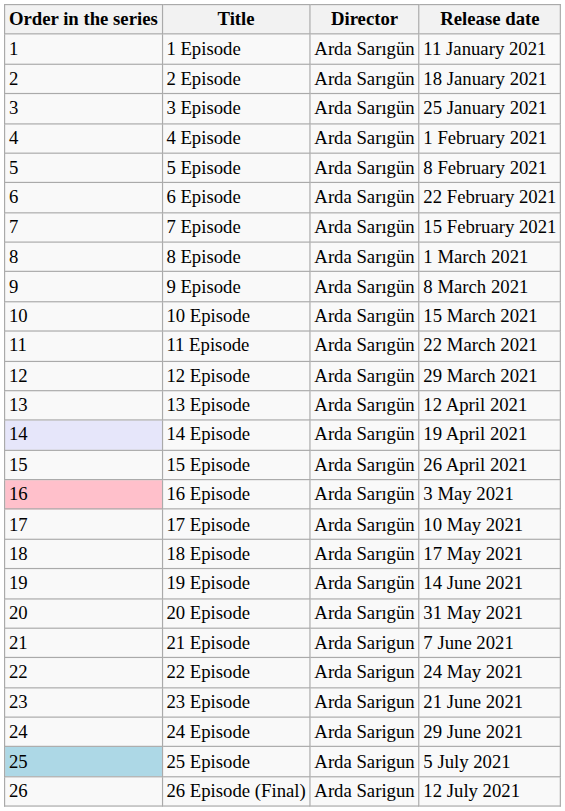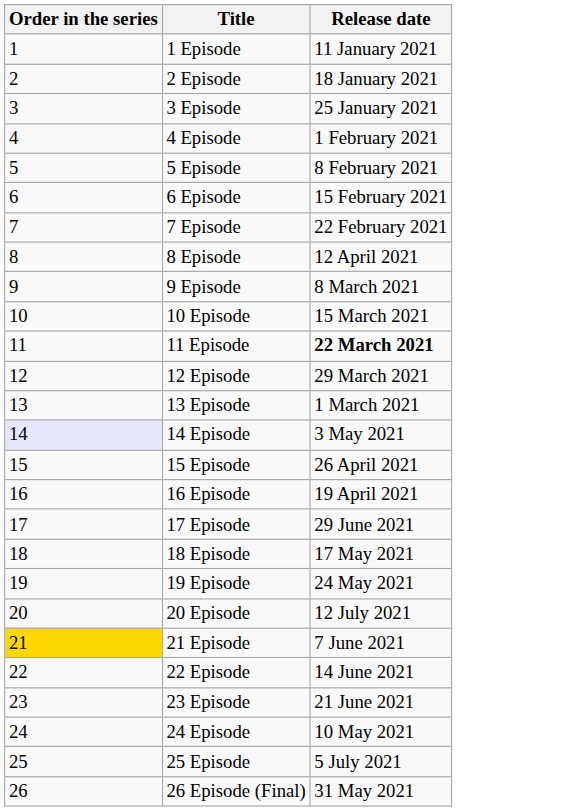 <table class="wikitable">
 <tr>
 <th>Order in the series</th>
 <th>Title</th>
-<th>Director</th>
 <th>Release date</th>
 </tr>
 <tr>
 <td>1</td>
 <td>1 Episode</td>
-<td>Arda Sarıgün</td>
 <td>11 January 2021</td>
 </tr>
 <tr>
 <td>2</td>
 <td>2 Episode</td>
-<td>Arda Sarıgün</td>
 <td>18 January 2021</td>
 </tr>
 <tr>
 <td>3</td>
 <td>3 Episode</td>
-<td>Arda Sarıgün</td>
 <td>25 January 2021</td>
 </tr>
 <tr>
 <td>4</td>
 <td>4 Episode</td>
-<td>Arda Sarıgün</td>
 <td>1 February 2021</td>
 </tr>
 <tr>
 <td>5</td>
 <td>5 Episode</td>
-<td>Arda Sarıgün</td>
 <td>8 February 2021</td>
 </tr>
 <tr>
 <td>6</td>
 <td>6 Episode</td>
-<td>Arda Sarıgün</td>
-<td>22 February 2021</td>
+<td>15 February 2021</td>
 </tr>
 <tr>
 <td>7</td>
 <td>7 Episode</td>
-<td>Arda Sarıgün</td>
-<td>15 February 2021</td>
+<td>22 February 2021</td>
 </tr>
 <tr>
 <td>8</td>
 <td>8 Episode</td>
-<td>Arda Sarıgün</td>
-<td>1 March 2021</td>
+<td>12 April 2021</td>
 </tr>
 <tr>
 <td>9</td>
 <td>9 Episode</td>
-<td>Arda Sarıgün</td>
 <td>8 March 2021</td>
 </tr>
 <tr>
 <td>10</td>
 <td>10 Episode</td>
-<td>Arda Sarıgün</td>
 <td>15 March 2021</td>
 </tr>
 <tr>
 <td>11</td>
 <td>11 Episode</td>
-<td>Arda Sarıgün</td>
-<td>22 March 2021</td>
+<td><strong>22 March 2021</strong></td>
 </tr>
 <tr>
 <td>12</td>
 <td>12 Episode</td>
-<td>Arda Sarıgün</td>
 <td>29 March 2021</td>
 </tr>
 <tr>
 <td>13</td>
 <td>13 Episode</td>
-<td>Arda Sarıgün</td>
-<td>12 April 2021</td>
+<td>1 March 2021</td>
 </tr>
 <tr>
 <td style="background: lavender;">14</td>
 <td>14 Episode</td>
-<td>Arda Sarıgün</td>
-<td>19 April 2021</td>
+<td>3 May 2021</td>
 </tr>
 <tr>
 <td>15</td>
 <td>15 Episode</td>
-<td>Arda Sarıgün</td>
 <td>26 April 2021</td>
 </tr>
 <tr>
-<td style="background: pink;">16</td>
+<td>16</td>
 <td>16 Episode</td>
-<td>Arda Sarıgün</td>
-<td>3 May 2021</td>
+<td>19 April 2021</td>
 </tr>
 <tr>
 <td>17</td>
 <td>17 Episode</td>
-<td>Arda Sarıgün</td>
-<td>10 May 2021</td>
+<td>29 June 2021</td>
 </tr>
 <tr>
 <td>18</td>
 <td>18 Episode</td>
-<td>Arda Sarıgün</td>
 <td>17 May 2021</td>
 </tr>
 <tr>
 <td>19</td>
 <td>19 Episode</td>
-<td>Arda Sarıgün</td>
-<td>14 June 2021</td>
+<td>24 May 2021</td>
 </tr>
 <tr>
 <td>20</td>
 <td>20 Episode</td>
-<td>Arda Sarıgün</td>
-<td>31 May 2021</td>
+<td>12 July 2021</td>
 </tr>
 <tr>
-<td>21</td>
+<td style="background: gold;">21</td>
 <td>21 Episode</td>
-<td>Arda Sarigun</td>
 <td>7 June 2021</td>
 </tr>
 <tr>
 <td>22</td>
 <td>22 Episode</td>
-<td>Arda Sarigun</td>
-<td>24 May 2021</td>
+<td>14 June 2021</td>
 </tr>
 <tr>
 <td>23</td>
 <td>23 Episode</td>
-<td>Arda Sarigun</td>
 <td>21 June 2021</td>
 </tr>
 <tr>
 <td>24</td>
 <td>24 Episode</td>
-<td>Arda Sarigun</td>
-<td>29 June 2021</td>
+<td>10 May 2021</td>
 </tr>
 <tr>
-<td style="background: lightblue;">25</td>
+<td>25</td>
 <td>25 Episode</td>
-<td>Arda Sarigun</td>
 <td>5 July 2021</td>
 </tr>
 <tr>
 <td>26</td>
 <td>26 Episode (Final)</td>
-<td>Arda Sarigun</td>
-<td>12 July 2021</td>
+<td>31 May 2021</td>
 </tr>
 </table>
